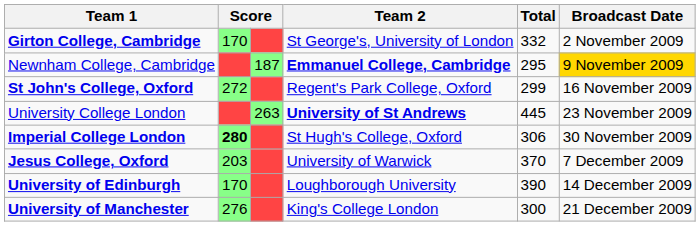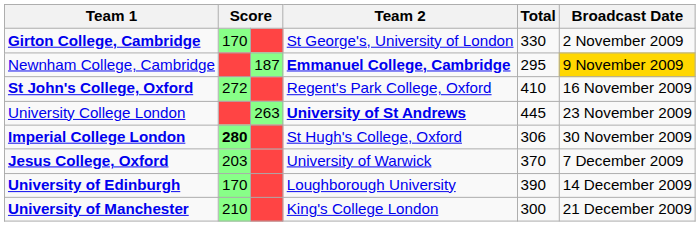 <table class="wikitable" border="1">
 <tr>
 <th>Team 1</th>
 <th colspan=2>Score</th>
 <th>Team 2</th>
 <th>Total</th>
 <th>Broadcast Date</th>
 </tr>
 <tr>
 <td><strong><a href='#'>Girton College, Cambridge</a></strong></td>
 <td style="background:#88ff88">170</td>
 <td style="background:#ff4444"></td>
 <td><a href='#'>St George's, University of London</a></td>
-<td>332</td>
+<td>330</td>
 <td>2 November 2009</td>
 </tr>
 <tr>
 <td><a href='#'>Newnham College, Cambridge</a></td>
 <td style="background:#ff4444"></td>
 <td style="background:#88ff88">187</td>
 <td><strong><a href='#'>Emmanuel College, Cambridge</a></strong></td>
 <td>295</td>
 <td style="background: gold;">9 November 2009</td>
 </tr>
 <tr>
 <td><strong><a href='#'>St John's College, Oxford</a></strong></td>
 <td style="background:#88ff88">272</td>
 <td style="background:#ff4444"></td>
 <td><a href='#'>Regent's Park College, Oxford</a></td>
-<td>299</td>
+<td>410</td>
 <td>16 November 2009</td>
 </tr>
 <tr>
 <td><a href='#'>University College London</a></td>
 <td style="background:#ff4444"></td>
 <td style="background:#88ff88">263</td>
 <td><strong><a href='#'>University of St Andrews</a></strong></td>
 <td>445</td>
 <td>23 November 2009</td>
 </tr>
 <tr>
 <td><strong><a href='#'>Imperial College London</a></strong></td>
 <td style="background:#88ff88"><strong>280</strong></td>
 <td style="background:#ff4444"></td>
 <td><a href='#'>St Hugh's College, Oxford</a></td>
 <td>306</td>
 <td>30 November 2009</td>
 </tr>
 <tr>
 <td><strong><a href='#'>Jesus College, Oxford</a></strong></td>
 <td style="background:#88ff88">203</td>
 <td style="background:#ff4444"></td>
 <td><a href='#'>University of Warwick</a></td>
 <td>370</td>
 <td>7 December 2009</td>
 </tr>
 <tr>
 <td><strong><a href='#'>University of Edinburgh</a></strong></td>
 <td style="background:#88ff88">170</td>
 <td style="background:#ff4444"></td>
 <td><a href='#'>Loughborough University</a></td>
 <td>390</td>
 <td>14 December 2009</td>
 </tr>
 <tr>
 <td><strong><a href='#'>University of Manchester</a></strong></td>
-<td style="background:#88ff88">276</td>
+<td style="background:#88ff88">210</td>
 <td style="background:#ff4444"></td>
 <td><a href='#'>King's College London</a></td>
 <td>300</td>
 <td>21 December 2009</td>
 </tr>
 </table>
